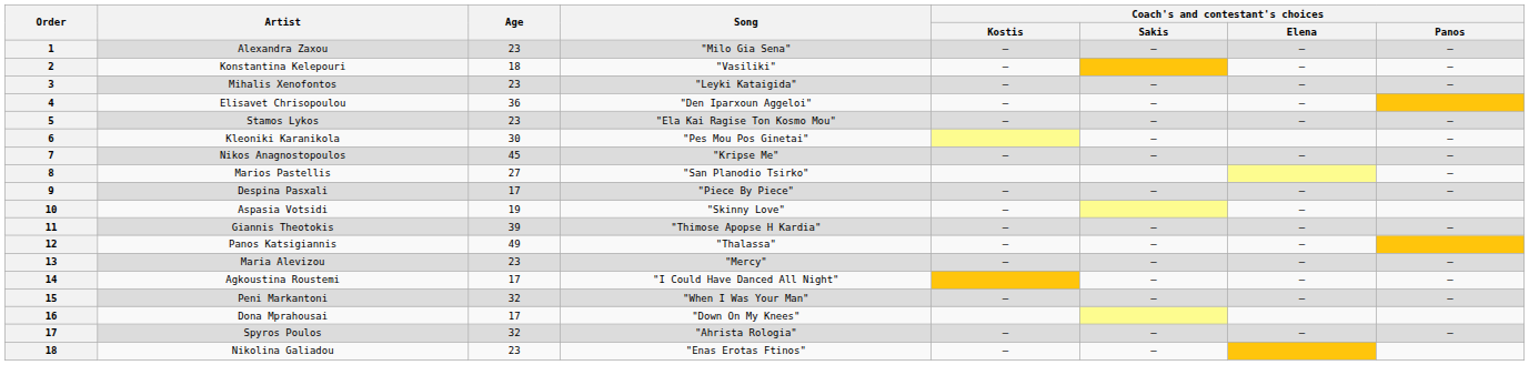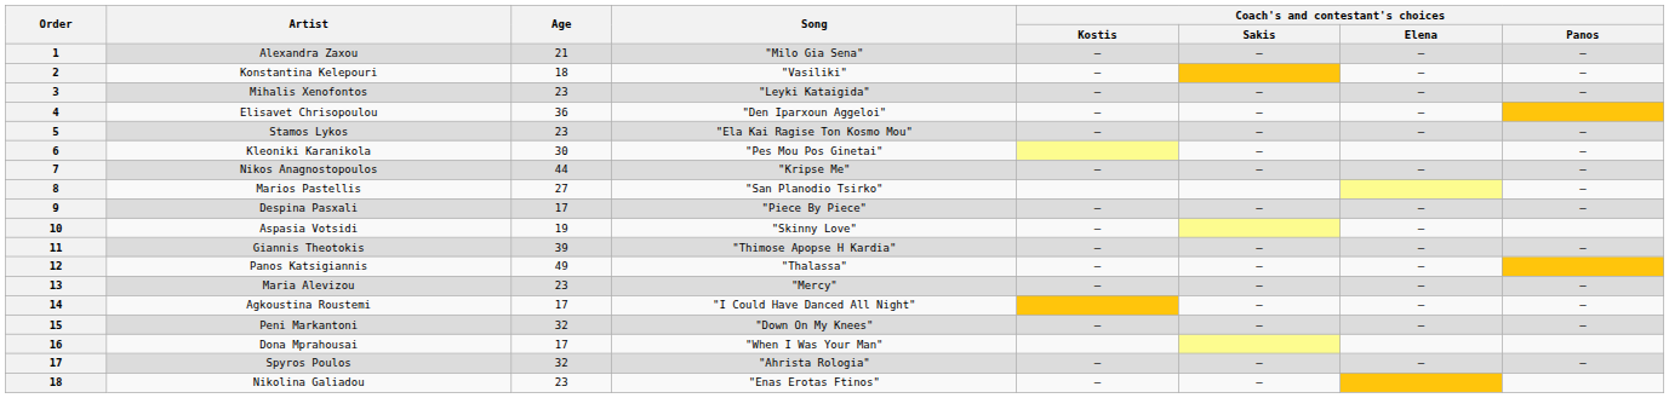 <table class="wikitable" style="text-align:center; line-height:17px; width:100%;">
 <tr>
 <th scope="col" rowspan="2" width="05%">Order</th>
 <th scope="col" rowspan="2" width="20%">Artist</th>
 <th scope="col" rowspan="2" width="05%">Age</th>
 <th scope="col" rowspan="2" width="20%">Song</th>
 <th scope="col" colspan="4" width="32%">Coach's and contestant's choices</th>
 </tr>
 <tr>
 <th width="08%">Kostis</th>
 <th width="08%">Sakis</th>
 <th width="08%">Elena</th>
 <th width="08%">Panos</th>
 </tr>
 <tr style="background: #DCDCDC;" |>
 <th>1</th>
 <td>Alexandra Zaxou</td>
-<td>23</td>
+<td>21</td>
 <td>"Milo Gia Sena"</td>
 <td>–</td>
 <td>–</td>
 <td>–</td>
 <td>–</td>
 </tr>
 <tr>
 <th>2</th>
 <td>Konstantina Kelepouri</td>
 <td>18</td>
 <td>"Vasiliki"</td>
 <td>–</td>
 <td style="background: #FFC50C;"></td>
 <td>–</td>
 <td>–</td>
 </tr>
 <tr style="background: #DCDCDC;" |>
 <th>3</th>
 <td>Mihalis Xenofontos</td>
 <td>23</td>
 <td>"Leyki Kataigida"</td>
 <td>–</td>
 <td>–</td>
 <td>–</td>
 <td>–</td>
 </tr>
 <tr>
 <th>4</th>
 <td>Elisavet Chrisopoulou</td>
 <td>36</td>
 <td>"Den Iparxoun Aggeloi"</td>
 <td>–</td>
 <td>–</td>
 <td>–</td>
 <td style="background: #FFC50C;"></td>
 </tr>
 <tr style="background: #DCDCDC;" |>
 <th>5</th>
 <td>Stamos Lykos</td>
 <td>23</td>
 <td>"Ela Kai Ragise Ton Kosmo Mou"</td>
 <td>–</td>
 <td>–</td>
 <td>–</td>
 <td>–</td>
 </tr>
 <tr>
 <th>6</th>
 <td>Kleoniki Karanikola</td>
 <td>30</td>
 <td>"Pes Mou Pos Ginetai"</td>
 <td style="background: #fdfc8f;"></td>
 <td>–</td>
 <td></td>
 <td>–</td>
 </tr>
 <tr style="background: #DCDCDC;" |>
 <th>7</th>
 <td>Nikos Anagnostopoulos</td>
-<td>45</td>
+<td>44</td>
 <td>"Kripse Me"</td>
 <td>–</td>
 <td>–</td>
 <td>–</td>
 <td>–</td>
 </tr>
 <tr>
 <th>8</th>
 <td>Marios Pastellis</td>
 <td>27</td>
 <td>"San Planodio Tsirko"</td>
 <td></td>
 <td></td>
 <td style="background: #fdfc8f;"></td>
 <td>–</td>
 </tr>
 <tr style="background: #DCDCDC;" |>
 <th>9</th>
 <td>Despina Pasxali</td>
 <td>17</td>
 <td>"Piece By Piece"</td>
 <td>–</td>
 <td>–</td>
 <td>–</td>
 <td>–</td>
 </tr>
 <tr>
 <th>10</th>
 <td>Aspasia Votsidi</td>
 <td>19</td>
 <td>"Skinny Love"</td>
 <td>–</td>
 <td style="background: #fdfc8f;"></td>
 <td>–</td>
 <td></td>
 </tr>
 <tr style="background: #DCDCDC;" |>
 <th>11</th>
 <td>Giannis Theotokis</td>
 <td>39</td>
 <td>"Thimose Apopse H Kardia"</td>
 <td>–</td>
 <td>–</td>
 <td>–</td>
 <td>–</td>
 </tr>
 <tr>
 <th>12</th>
 <td>Panos Katsigiannis</td>
 <td>49</td>
 <td>"Thalassa"</td>
 <td>–</td>
 <td>–</td>
 <td>–</td>
 <td style="background: #FFC50C;"></td>
 </tr>
 <tr style="background: #DCDCDC;" |>
 <th>13</th>
 <td>Maria Alevizou</td>
 <td>23</td>
 <td>"Mercy"</td>
 <td>–</td>
 <td>–</td>
 <td>–</td>
 <td>–</td>
 </tr>
 <tr>
 <th>14</th>
 <td>Agkoustina Roustemi</td>
 <td>17</td>
 <td>"I Could Have Danced All Night"</td>
 <td style="background: #FFC50C;"></td>
 <td>–</td>
 <td>–</td>
 <td>–</td>
 </tr>
 <tr style="background: #DCDCDC;" |>
 <th>15</th>
 <td>Peni Markantoni</td>
 <td>32</td>
-<td>"When I Was Your Man"</td>
+<td>"Down On My Knees"</td>
 <td>–</td>
 <td>–</td>
 <td>–</td>
 <td>–</td>
 </tr>
 <tr>
 <th>16</th>
 <td>Dona Mprahousai</td>
 <td>17</td>
-<td>"Down On My Knees"</td>
+<td>"When I Was Your Man"</td>
 <td></td>
 <td style="background: #fdfc8f;"></td>
 <td></td>
 <td></td>
 </tr>
 <tr style="background: #DCDCDC;" |>
 <th>17</th>
 <td>Spyros Poulos</td>
 <td>32</td>
 <td>"Ahrista Rologia"</td>
 <td>–</td>
 <td>–</td>
 <td>–</td>
 <td>–</td>
 </tr>
 <tr>
 <th>18</th>
 <td>Nikolina Galiadou</td>
 <td>23</td>
 <td>"Enas Erotas Ftinos"</td>
 <td>–</td>
 <td>–</td>
 <td style="background: #FFC50C;"></td>
 <td></td>
 </tr>
 </table>
